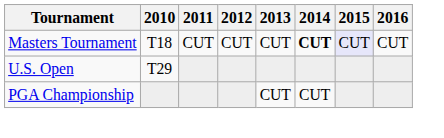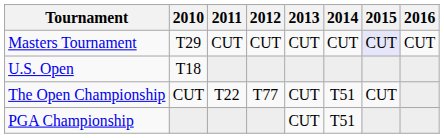 <table class="wikitable" style="font-size:95%;text-align:center;">
 <tr>
 <th>Tournament</th>
 <th>2010</th>
 <th>2011</th>
 <th>2012</th>
 <th>2013</th>
 <th>2014</th>
 <th>2015</th>
 <th>2016</th>
 </tr>
 <tr>
 <td align=left><a href='#'>Masters Tournament</a></td>
-<td>T18</td>
+<td>T29</td>
 <td>CUT</td>
 <td>CUT</td>
 <td>CUT</td>
-<td><strong>CUT</strong></td>
+<td>CUT</td>
 <td style="background: lavender;">CUT</td>
 <td>CUT</td>
 </tr>
 <tr>
 <td align=left><a href='#'>U.S. Open</a></td>
-<td>T29</td>
+<td>T18</td>
 <td style="background:#eeeeee;"></td>
 <td style="background:#eeeeee;"></td>
 <td style="background:#eeeeee;"></td>
 <td style="background:#eeeeee;"></td>
 <td style="background:#eeeeee;"></td>
 <td style="background:#eeeeee;"></td>
 </tr>
 <tr>
+<td align=left><a href='#'>The Open Championship</a></td>
+<td>CUT</td>
+<td>T22</td>
+<td>T77</td>
+<td>CUT</td>
+<td>T51</td>
+<td>CUT</td>
+<td style="background:#eeeeee;"></td>
+</tr>
+<tr>
 <td align=left><a href='#'>PGA Championship</a></td>
 <td style="background:#eeeeee;"></td>
 <td style="background:#eeeeee;"></td>
 <td style="background:#eeeeee;"></td>
 <td>CUT</td>
-<td>CUT</td>
+<td>T51</td>
 <td style="background:#eeeeee;"></td>
 <td style="background:#eeeeee;"></td>
 </tr>
 </table>
